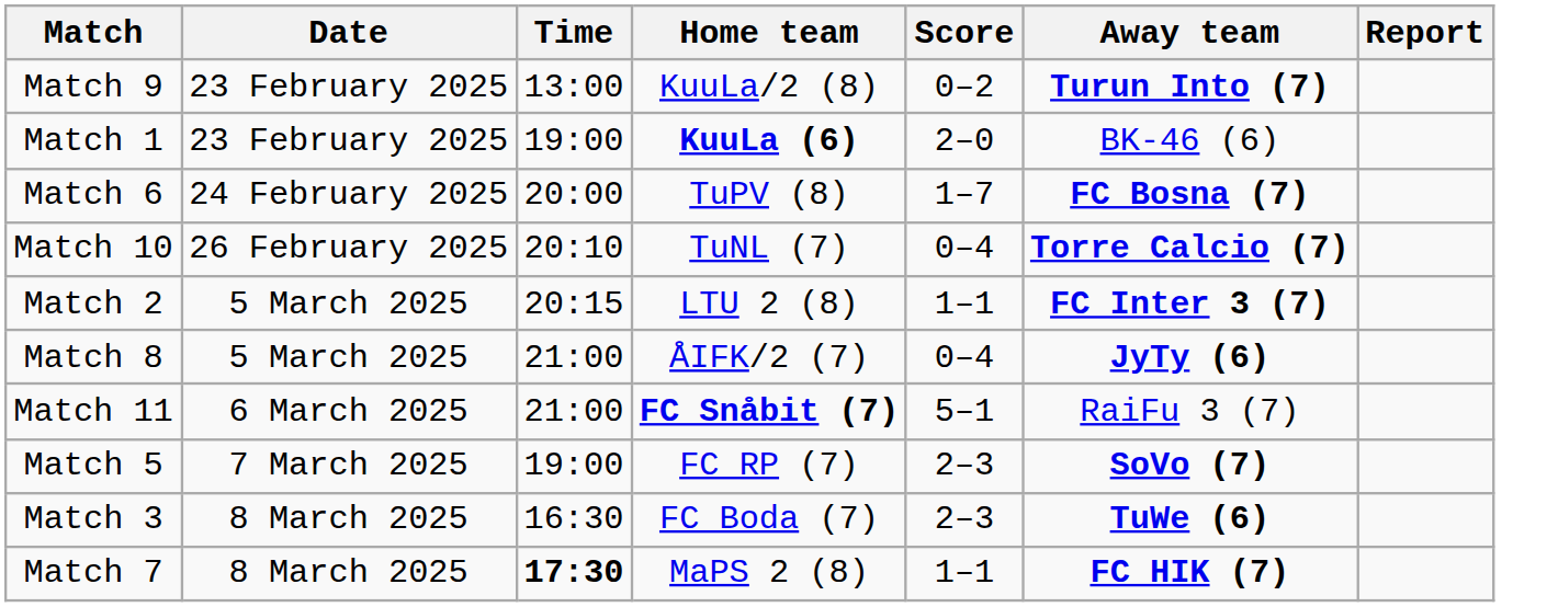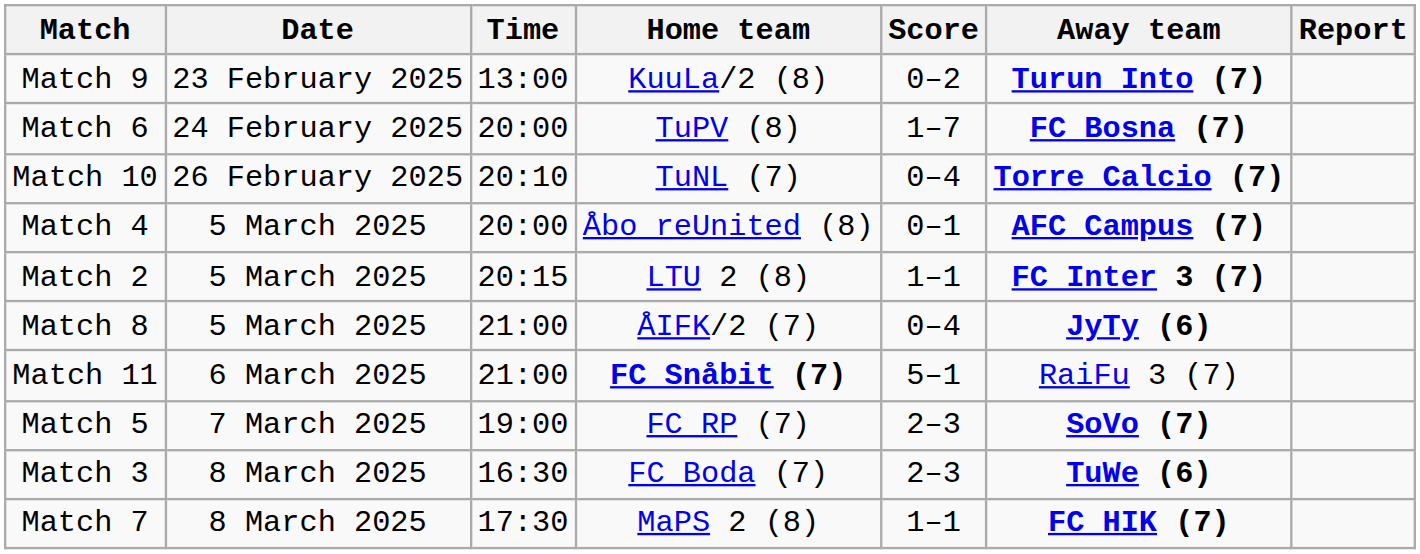 <table class="wikitable" style="text-align:center">
 <tr>
 <th style= width="40px">Match</th>
 <th style= width="40px">Date</th>
 <th style= width="40px">Time</th>
 <th style= width="150px">Home team</th>
 <th style= width="60px">Score</th>
 <th style= width="150px">Away team</th>
 <th style= width="30px">Report</th>
 </tr>
 <tr>
 <td>Match 9</td>
 <td>23 February 2025</td>
 <td>13:00</td>
 <td><a href='#'>KuuLa</a>/2 (8)</td>
 <td>0–2</td>
 <td><strong><a href='#'>Turun Into</a> (7)</strong></td>
 <td></td>
 </tr>
 <tr>
-<td>Match 1</td>
-<td>23 February 2025</td>
-<td>19:00</td>
-<td><strong><a href='#'>KuuLa</a> (6)</strong></td>
-<td>2–0</td>
-<td><a href='#'>BK-46</a> (6)</td>
-<td></td>
-</tr>
-<tr>
 <td>Match 6</td>
 <td>24 February 2025</td>
 <td>20:00</td>
 <td><a href='#'>TuPV</a> (8)</td>
 <td>1–7</td>
 <td><strong><a href='#'>FC Bosna</a> (7)</strong></td>
 <td></td>
 </tr>
 <tr>
 <td>Match 10</td>
 <td>26 February 2025</td>
 <td>20:10</td>
 <td><a href='#'>TuNL</a> (7)</td>
 <td>0–4</td>
 <td><strong><a href='#'>Torre Calcio</a> (7)</strong></td>
+<td></td>
+</tr>
+<tr>
+<td>Match 4</td>
+<td>5 March 2025</td>
+<td>20:00</td>
+<td><a href='#'>Åbo reUnited</a> (8)</td>
+<td>0–1</td>
+<td><strong><a href='#'>AFC Campus</a> (7)</strong></td>
 <td></td>
 </tr>
 <tr>
 <td>Match 2</td>
 <td>5 March 2025</td>
 <td>20:15</td>
 <td><a href='#'>LTU</a> 2 (8)</td>
 <td>1–1 </td>
 <td><strong><a href='#'>FC Inter</a> 3 (7)</strong></td>
 <td></td>
 </tr>
 <tr>
 <td>Match 8</td>
 <td>5 March 2025</td>
 <td>21:00</td>
 <td><a href='#'>ÅIFK</a>/2 (7)</td>
 <td>0–4</td>
 <td><strong><a href='#'>JyTy</a> (6)</strong></td>
 <td></td>
 </tr>
 <tr>
 <td>Match 11</td>
 <td>6 March 2025</td>
 <td>21:00</td>
 <td><strong><a href='#'>FC Snåbit</a> (7)</strong></td>
 <td>5–1</td>
 <td><a href='#'>RaiFu</a> 3 (7)</td>
 <td></td>
 </tr>
 <tr>
 <td>Match 5</td>
 <td>7 March 2025</td>
 <td>19:00</td>
 <td><a href='#'>FC RP</a> (7)</td>
 <td>2–3</td>
 <td><strong><a href='#'>SoVo</a> (7)</strong></td>
 <td></td>
 </tr>
 <tr>
 <td>Match 3</td>
 <td>8 March 2025</td>
 <td>16:30</td>
 <td><a href='#'>FC Boda</a> (7)</td>
 <td>2–3</td>
 <td><strong><a href='#'>TuWe</a> (6)</strong></td>
 <td></td>
 </tr>
 <tr>
 <td>Match 7</td>
 <td>8 March 2025</td>
-<td><strong>17:30</strong></td>
+<td>17:30</td>
 <td><a href='#'>MaPS</a> 2 (8)</td>
 <td>1–1 </td>
 <td><strong><a href='#'>FC HIK</a> (7)</strong></td>
 <td></td>
 </tr>
 </table>
